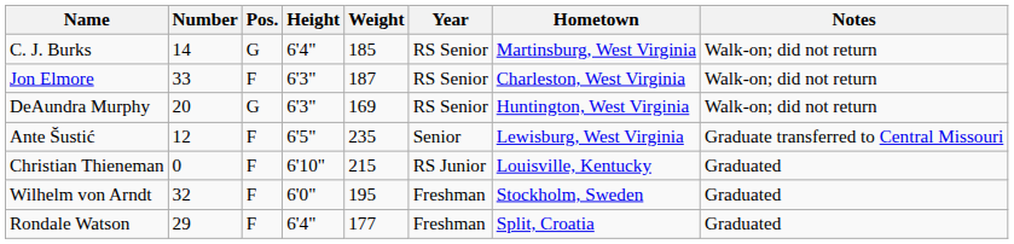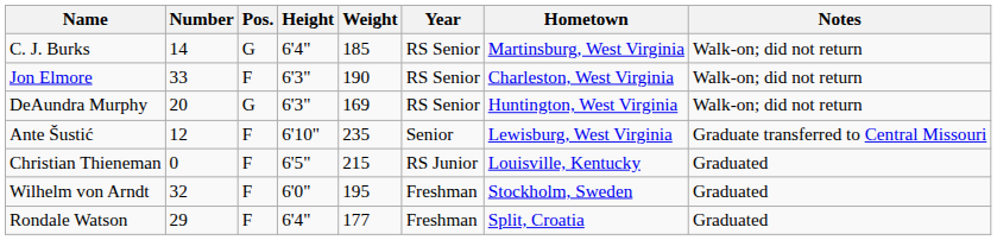 <table class="wikitable sortable" border="1">
 <tr>
 <th>Name</th>
 <th>Number</th>
 <th>Pos.</th>
 <th>Height</th>
 <th>Weight</th>
 <th>Year</th>
 <th>Hometown</th>
 <th class="unsortable">Notes</th>
 </tr>
 <tr>
 <td>C. J. Burks</td>
 <td>14</td>
 <td>G</td>
 <td>6'4"</td>
 <td>185</td>
 <td>RS Senior</td>
 <td><a href='#'>Martinsburg, West Virginia</a></td>
 <td>Walk-on; did not return</td>
 </tr>
 <tr>
 <td><a href='#'>Jon Elmore</a></td>
 <td>33</td>
 <td>F</td>
 <td>6'3"</td>
-<td>187</td>
+<td>190</td>
 <td>RS Senior</td>
 <td><a href='#'>Charleston, West Virginia</a></td>
 <td>Walk-on; did not return</td>
 </tr>
 <tr>
 <td>DeAundra Murphy</td>
 <td>20</td>
 <td>G</td>
 <td>6'3"</td>
 <td>169</td>
 <td>RS Senior</td>
 <td><a href='#'>Huntington, West Virginia</a></td>
 <td>Walk-on; did not return</td>
 </tr>
 <tr>
 <td>Ante Šustić</td>
 <td>12</td>
 <td>F</td>
-<td>6'5"</td>
+<td>6'10"</td>
 <td>235</td>
 <td>Senior</td>
 <td><a href='#'>Lewisburg, West Virginia</a></td>
 <td>Graduate transferred to <a href='#'>Central Missouri</a></td>
 </tr>
 <tr>
 <td>Christian Thieneman</td>
 <td>0</td>
 <td>F</td>
-<td>6'10"</td>
+<td>6'5"</td>
 <td>215</td>
 <td>RS Junior</td>
 <td><a href='#'>Louisville, Kentucky</a></td>
 <td>Graduated</td>
 </tr>
 <tr>
 <td>Wilhelm von Arndt</td>
 <td>32</td>
 <td>F</td>
 <td>6'0"</td>
 <td>195</td>
 <td>Freshman</td>
 <td><a href='#'>Stockholm, Sweden</a></td>
 <td>Graduated</td>
 </tr>
 <tr>
 <td>Rondale Watson</td>
 <td>29</td>
 <td>F</td>
 <td>6'4"</td>
 <td>177</td>
 <td>Freshman</td>
 <td><a href='#'>Split, Croatia</a></td>
 <td>Graduated</td>
 </tr>
 </table>
